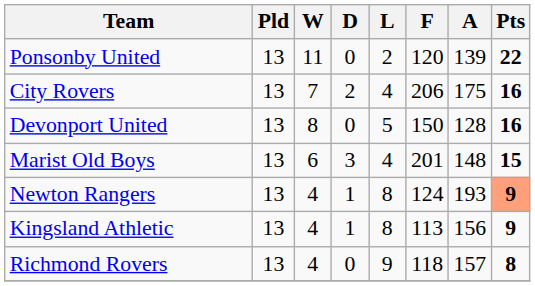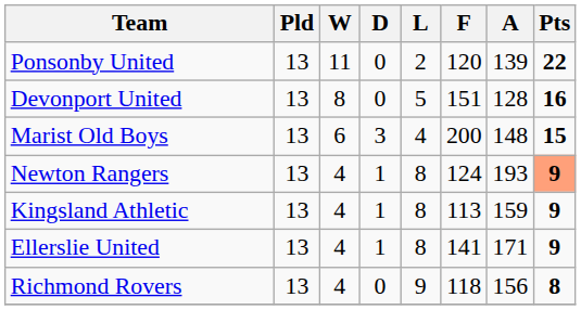 <table class="wikitable" style="text-align:center;">
 <tr>
 <th width=175>Team</th>
 <th width=20 abbr="Played">Pld</th>
 <th width=20 abbr="Won">W</th>
 <th width=20 abbr="Drawn">D</th>
 <th width=20 abbr="Lost">L</th>
 <th width=20 abbr="For">F</th>
 <th width=20 abbr="Against">A</th>
 <th width=20 abbr="Points">Pts</th>
 </tr>
 <tr>
 <td style="text-align:left;"><a href='#'>Ponsonby United</a></td>
 <td>13</td>
 <td>11</td>
 <td>0</td>
 <td>2</td>
 <td>120</td>
 <td>139</td>
 <td><strong>22</strong></td>
 </tr>
 <tr>
-<td style="text-align:left;"><a href='#'>City Rovers</a></td>
-<td>13</td>
-<td>7</td>
-<td>2</td>
-<td>4</td>
-<td>206</td>
-<td>175</td>
-<td><strong>16</strong></td>
-</tr>
-<tr>
 <td style="text-align:left;"><a href='#'>Devonport United</a></td>
 <td>13</td>
 <td>8</td>
 <td>0</td>
 <td>5</td>
-<td>150</td>
+<td>151</td>
 <td>128</td>
 <td><strong>16</strong></td>
 </tr>
 <tr>
 <td style="text-align:left;"><a href='#'>Marist Old Boys</a></td>
 <td>13</td>
 <td>6</td>
 <td>3</td>
 <td>4</td>
-<td>201</td>
+<td>200</td>
 <td>148</td>
 <td><strong>15</strong></td>
 </tr>
 <tr>
 <td style="text-align:left;"><a href='#'>Newton Rangers</a></td>
 <td>13</td>
 <td>4</td>
 <td>1</td>
 <td>8</td>
 <td>124</td>
 <td>193</td>
 <td style="background: lightsalmon;"><strong>9</strong></td>
 </tr>
 <tr>
 <td style="text-align:left;"><a href='#'>Kingsland Athletic</a></td>
 <td>13</td>
 <td>4</td>
 <td>1</td>
 <td>8</td>
 <td>113</td>
-<td>156</td>
+<td>159</td>
+<td><strong>9</strong></td>
+</tr>
+<tr>
+<td style="text-align:left;"><a href='#'>Ellerslie United</a></td>
+<td>13</td>
+<td>4</td>
+<td>1</td>
+<td>8</td>
+<td>141</td>
+<td>171</td>
 <td><strong>9</strong></td>
 </tr>
 <tr>
 <td style="text-align:left;"><a href='#'>Richmond Rovers</a></td>
 <td>13</td>
 <td>4</td>
 <td>0</td>
 <td>9</td>
 <td>118</td>
-<td>157</td>
+<td>156</td>
 <td><strong>8</strong></td>
 </tr>
 <tr>
 </tr>
 </table>
